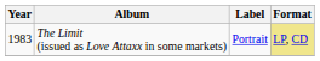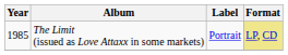 <table class="wikitable">
 <tr>
 <th>Year</th>
 <th>Album</th>
 <th>Label</th>
 <th>Format</th>
 </tr>
 <tr>
-<td>1983</td>
+<td>1985</td>
 <td><em>The Limit</em> <br>(issued as <em>Love Attaxx</em> in some markets)</td>
 <td><a href='#'>Portrait</a></td>
 <td style="background: khaki;"><a href='#'>LP</a>, <a href='#'>CD</a></td>
 </tr>
 <tr>
 </tr>
 </table>
